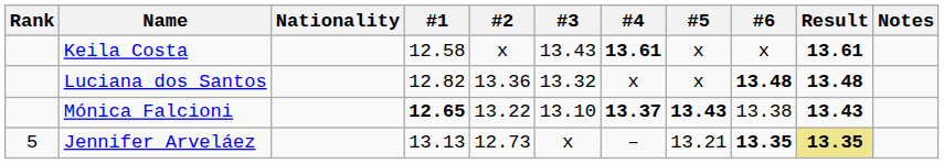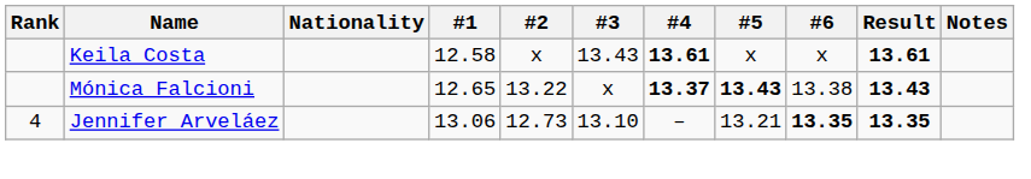 <table class="wikitable sortable" style="text-align:center">
 <tr>
 <th>Rank</th>
 <th>Name</th>
 <th>Nationality</th>
 <th>#1</th>
 <th>#2</th>
 <th>#3</th>
 <th>#4</th>
 <th>#5</th>
 <th>#6</th>
 <th>Result</th>
 <th>Notes</th>
 </tr>
 <tr>
 <td></td>
 <td align=left><a href='#'>Keila Costa</a></td>
 <td align=left></td>
 <td>12.58</td>
 <td>x</td>
 <td>13.43</td>
 <td><strong>13.61</strong></td>
 <td>x</td>
 <td>x</td>
 <td><strong>13.61</strong></td>
 <td></td>
 </tr>
 <tr>
 <td></td>
-<td align=left><a href='#'>Luciana dos Santos</a></td>
-<td align=left></td>
-<td>12.82</td>
-<td>13.36</td>
-<td>13.32</td>
-<td>x</td>
-<td>x</td>
-<td><strong>13.48</strong></td>
-<td><strong>13.48</strong></td>
-<td></td>
-</tr>
-<tr>
-<td></td>
 <td align=left><a href='#'>Mónica Falcioni</a></td>
 <td align=left></td>
-<td><strong>12.65</strong></td>
+<td>12.65</td>
 <td>13.22</td>
-<td>13.10</td>
+<td>x</td>
 <td><strong>13.37</strong></td>
 <td><strong>13.43</strong></td>
 <td>13.38</td>
 <td><strong>13.43</strong></td>
 <td></td>
 </tr>
 <tr>
-<td>5</td>
+<td>4</td>
 <td align=left><a href='#'>Jennifer Arveláez</a></td>
 <td align=left></td>
-<td>13.13</td>
+<td>13.06</td>
 <td>12.73</td>
-<td>x</td>
+<td>13.10</td>
 <td>–</td>
 <td>13.21</td>
 <td><strong>13.35</strong></td>
-<td style="background: khaki;"><strong>13.35</strong></td>
+<td><strong>13.35</strong></td>
 <td></td>
 </tr>
 </table>
